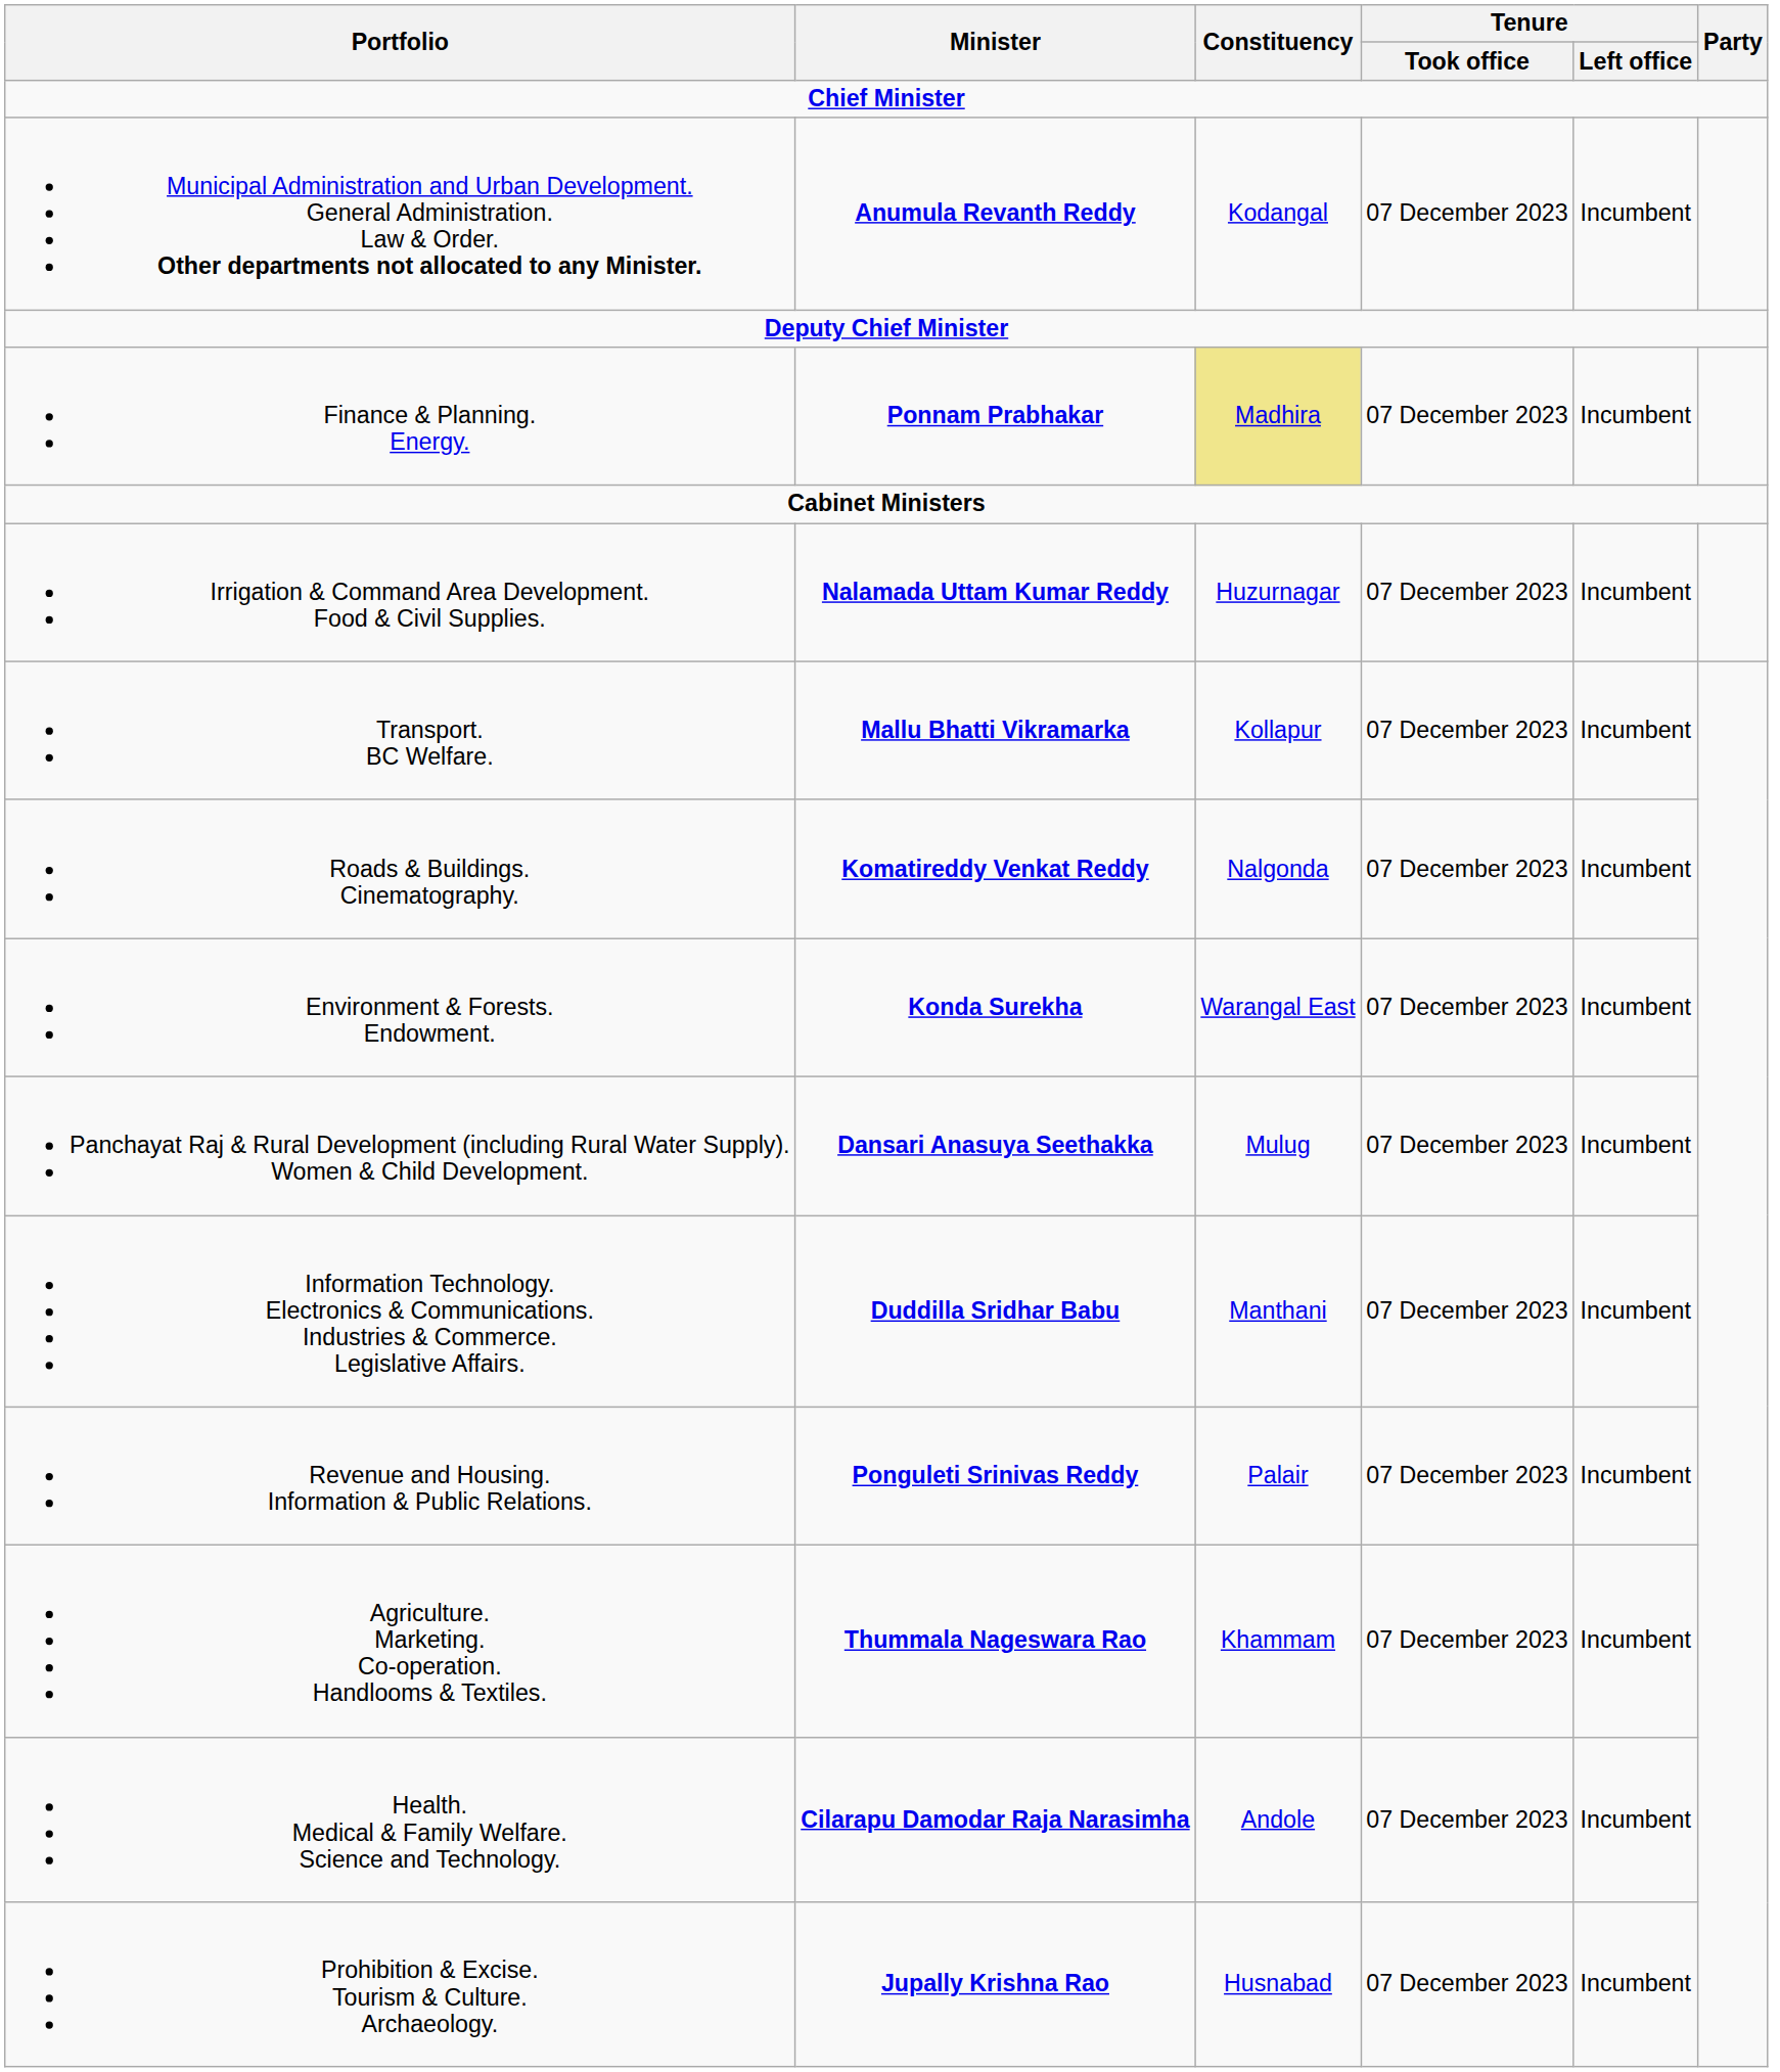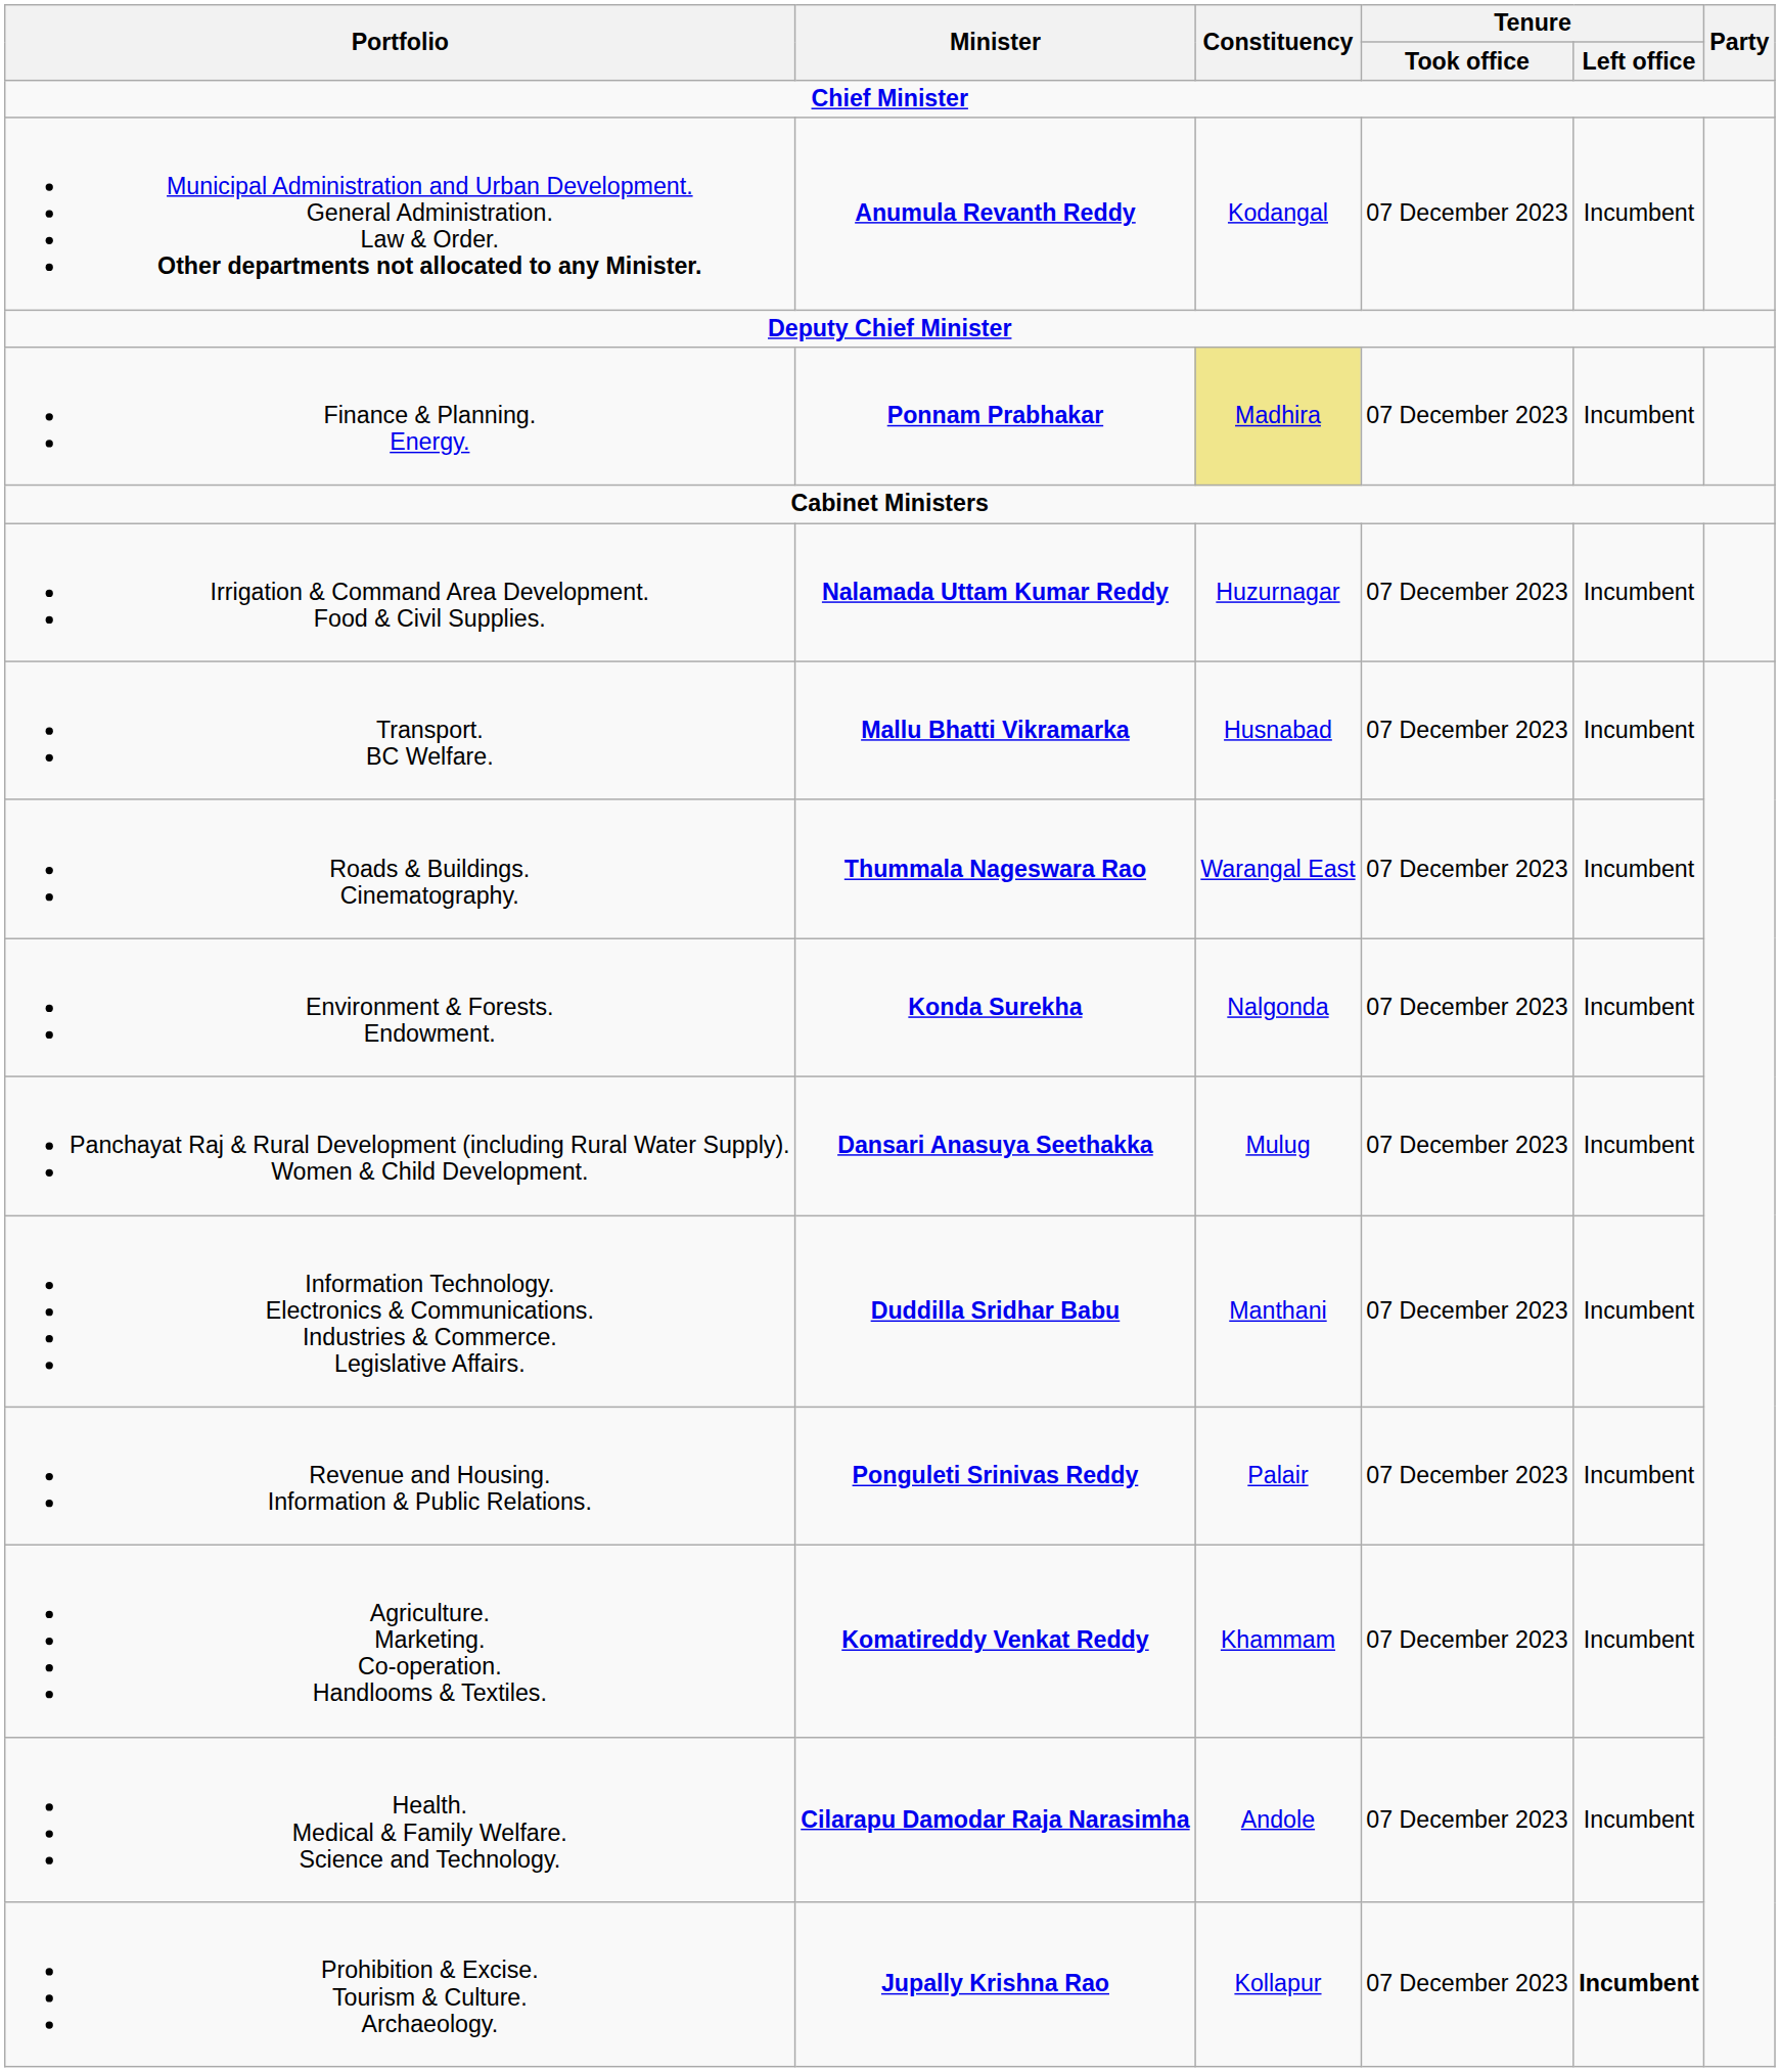 <table class ="wikitable">
 <tr>
 <th rowspan=2>Portfolio</th>
 <th rowspan=2>Minister</th>
 <th rowspan=2>Constituency</th>
 <th colspan=2>Tenure</th>
 <th rowspan=2 colspan="2" scope="col">Party</th>
 </tr>
 <tr style="text-align: center;">
 <th>Took office</th>
 <th>Left office</th>
 </tr>
 <tr style="text-align: center;">
 <td colspan=7><strong><a href='#'>Chief Minister</a></strong></td>
 </tr>
 <tr style="text-align: center;">
 <td><br><ul><li><a href='#'>Municipal Administration and Urban Development.</a></li><li>General Administration.</li><li>Law & Order.</li><li><strong>Other departments not allocated to any Minister.</strong></li></ul></td>
 <td><strong><a href='#'>Anumula Revanth Reddy</a></strong></td>
 <td><a href='#'>Kodangal</a></td>
 <td>07 December 2023</td>
 <td>Incumbent</td>
 <td></td>
 </tr>
 <tr style="text-align: center;">
 <td colspan= 7><strong><a href='#'>Deputy Chief Minister</a></strong></td>
 </tr>
 <tr style="text-align: center;">
 <td><br><ul><li>Finance & Planning.</li><li><a href='#'>Energy.</a></li></ul></td>
 <td><strong><a href='#'>Ponnam Prabhakar</a></strong></td>
 <td style="background: khaki;"><a href='#'>Madhira</a></td>
 <td>07 December 2023</td>
 <td>Incumbent</td>
 <td></td>
 </tr>
 <tr style="text-align: center;">
 <td colspan=7><strong>Cabinet Ministers</strong></td>
 </tr>
 <tr style="text-align: center;">
 <td><br><ul><li>Irrigation & Command Area Development.</li><li>Food & Civil Supplies.</li></ul></td>
 <td><strong><a href='#'>Nalamada Uttam Kumar Reddy</a></strong></td>
 <td><a href='#'>Huzurnagar</a></td>
 <td>07 December 2023</td>
 <td>Incumbent</td>
 <td></td>
 </tr>
 <tr style="text-align: center;">
 <td><br><ul><li>Transport.</li><li>BC Welfare.</li></ul></td>
 <td><strong><a href='#'>Mallu Bhatti Vikramarka</a></strong></td>
-<td><a href='#'>Kollapur</a></td>
+<td><a href='#'>Husnabad</a></td>
 <td>07 December 2023</td>
 <td>Incumbent</td>
 </tr>
 <tr style="text-align: center;">
 <td><br><ul><li>Roads & Buildings.</li><li>Cinematography.</li></ul></td>
-<td><strong><a href='#'>Komatireddy Venkat Reddy</a></strong></td>
-<td><a href='#'>Nalgonda</a></td>
+<td><strong><a href='#'>Thummala Nageswara Rao</a></strong></td>
+<td><a href='#'>Warangal East</a></td>
 <td>07 December 2023</td>
 <td>Incumbent</td>
 </tr>
 <tr style="text-align: center;">
 <td><br><ul><li>Environment & Forests.</li><li>Endowment.</li></ul></td>
 <td><strong><a href='#'>Konda Surekha</a></strong></td>
-<td><a href='#'>Warangal East</a></td>
+<td><a href='#'>Nalgonda</a></td>
 <td>07 December 2023</td>
 <td>Incumbent</td>
 </tr>
 <tr style="text-align: center;">
 <td><br><ul><li>Panchayat Raj & Rural Development (including Rural Water Supply).</li><li>Women & Child Development.</li></ul></td>
 <td><strong><a href='#'>Dansari Anasuya Seethakka</a></strong></td>
 <td><a href='#'>Mulug</a></td>
 <td>07 December 2023</td>
 <td>Incumbent</td>
 </tr>
 <tr style="text-align: center;">
 <td><br><ul><li>Information Technology.</li><li>Electronics & Communications.</li><li>Industries & Commerce.</li><li>Legislative Affairs.</li></ul></td>
 <td><strong><a href='#'>Duddilla Sridhar Babu</a></strong></td>
 <td><a href='#'>Manthani</a></td>
 <td>07 December 2023</td>
 <td>Incumbent</td>
 </tr>
 <tr style="text-align: center;">
 <td><br><ul><li>Revenue and Housing.</li><li>Information & Public Relations.</li></ul></td>
 <td><strong><a href='#'>Ponguleti Srinivas Reddy</a></strong></td>
 <td><a href='#'>Palair</a></td>
 <td>07 December 2023</td>
 <td>Incumbent</td>
 </tr>
 <tr style="text-align: center;">
 <td><br><ul><li>Agriculture.</li><li>Marketing.</li><li>Co-operation.</li><li>Handlooms & Textiles.</li></ul></td>
-<td><strong><a href='#'>Thummala Nageswara Rao</a></strong></td>
+<td><strong><a href='#'>Komatireddy Venkat Reddy</a></strong></td>
 <td><a href='#'>Khammam</a></td>
 <td>07 December 2023</td>
 <td>Incumbent</td>
 </tr>
 <tr style="text-align: center;">
 <td><br><ul><li>Health.</li><li>Medical & Family Welfare.</li><li>Science and Technology.</li></ul></td>
 <td><strong><a href='#'>Cilarapu Damodar Raja Narasimha</a></strong></td>
 <td><a href='#'>Andole</a></td>
 <td>07 December 2023</td>
 <td>Incumbent</td>
 </tr>
 <tr style="text-align: center;">
 <td><br><ul><li>Prohibition & Excise.</li><li>Tourism & Culture.</li><li>Archaeology.</li></ul></td>
 <td><strong><a href='#'>Jupally Krishna Rao</a></strong></td>
-<td><a href='#'>Husnabad</a></td>
+<td><a href='#'>Kollapur</a></td>
 <td>07 December 2023</td>
-<td>Incumbent</td>
+<td><strong>Incumbent</strong></td>
 </tr>
 </table>
